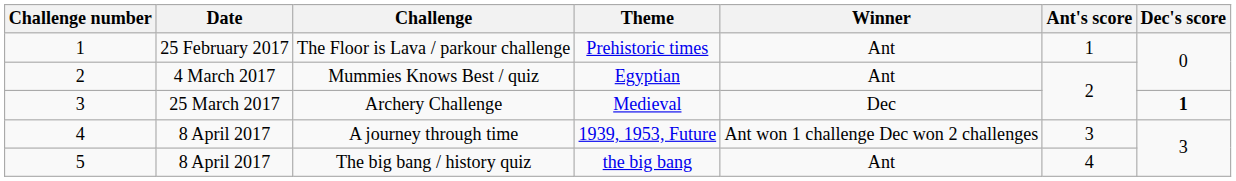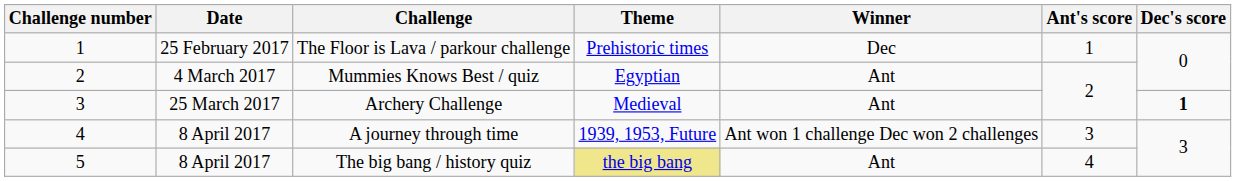 <table class="wikitable" style="text-align:center">
 <tr>
 <th>Challenge number</th>
 <th>Date</th>
 <th>Challenge</th>
 <th>Theme</th>
 <th>Winner</th>
 <th>Ant's score</th>
 <th>Dec's score</th>
 </tr>
 <tr>
 <td>1</td>
 <td>25 February 2017</td>
 <td>The Floor is Lava / parkour challenge</td>
 <td><a href='#'>Prehistoric times</a></td>
-<td>Ant</td>
+<td>Dec</td>
 <td>1</td>
 <td rowspan=2>0</td>
 </tr>
 <tr>
 <td>2</td>
 <td>4 March 2017</td>
 <td>Mummies Knows Best / quiz</td>
 <td><a href='#'>Egyptian</a></td>
 <td>Ant</td>
 <td rowspan=2>2</td>
 </tr>
 <tr>
 <td>3</td>
 <td>25 March 2017</td>
 <td>Archery Challenge</td>
 <td><a href='#'>Medieval</a></td>
-<td>Dec</td>
+<td>Ant</td>
 <td><strong>1</strong></td>
 </tr>
 <tr>
 <td>4</td>
 <td>8 April 2017</td>
 <td>A journey through time</td>
 <td><a href='#'>1939, 1953, Future </a></td>
 <td>Ant won 1 challenge Dec won 2 challenges</td>
 <td>3</td>
 <td rowspan=2>3</td>
 </tr>
 <tr>
 <td>5</td>
 <td>8 April 2017</td>
 <td>The big bang / history quiz</td>
-<td><a href='#'>the big bang </a></td>
+<td style="background: khaki;"><a href='#'>the big bang </a></td>
 <td>Ant</td>
 <td>4</td>
 </tr>
 </table>
